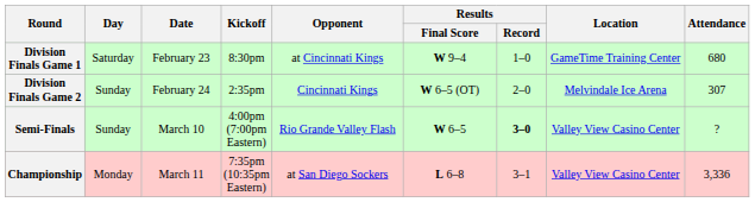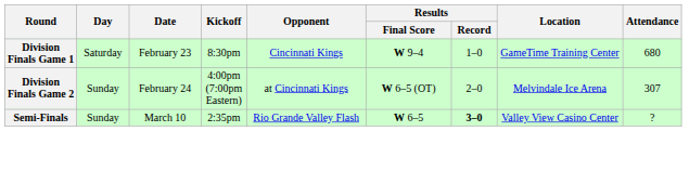 <table class="wikitable">
 <tr>
 <th rowspan="2" width="100">Round</th>
 <th rowspan="2" width="70">Day</th>
 <th rowspan="2" width="100">Date</th>
 <th rowspan="2" width="60">Kickoff</th>
 <th rowspan="2" width="170">Opponent</th>
 <th colspan="2" width="180">Results</th>
 <th rowspan="2" width="180">Location</th>
 <th rowspan="2" width="80">Attendance</th>
 </tr>
 <tr>
 <th width="120">Final Score</th>
 <th width="60">Record</th>
 </tr>
 <tr align="center" bgcolor="#CCFFCC">
 <th>Division Finals Game 1</th>
 <td>Saturday</td>
 <td>February 23</td>
 <td>8:30pm</td>
-<td>at <a href='#'>Cincinnati Kings</a></td>
+<td><a href='#'>Cincinnati Kings</a></td>
 <td><strong>W</strong> 9–4</td>
 <td>1–0</td>
 <td><a href='#'>GameTime Training Center</a></td>
 <td>680</td>
 </tr>
 <tr align="center" bgcolor="#CCFFCC">
 <th>Division Finals Game 2</th>
 <td>Sunday</td>
 <td>February 24</td>
-<td>2:35pm</td>
-<td><a href='#'>Cincinnati Kings</a></td>
+<td>4:00pm<br>(7:00pm Eastern)</td>
+<td>at <a href='#'>Cincinnati Kings</a></td>
 <td><strong>W</strong> 6–5 (OT)</td>
 <td>2–0</td>
 <td><a href='#'>Melvindale Ice Arena</a></td>
 <td>307</td>
 </tr>
 <tr align="center" bgcolor="#CCFFCC">
 <th>Semi-Finals</th>
 <td>Sunday</td>
 <td>March 10</td>
-<td>4:00pm<br>(7:00pm Eastern)</td>
+<td>2:35pm</td>
 <td><a href='#'>Rio Grande Valley Flash</a></td>
 <td><strong>W</strong> 6–5</td>
 <td><strong>3–0</strong></td>
 <td><a href='#'>Valley View Casino Center</a></td>
 <td>?</td>
 </tr>
-<tr align="center" bgcolor="#FFCCCC">
-<th>Championship</th>
-<td>Monday</td>
-<td>March 11</td>
-<td>7:35pm<br>(10:35pm Eastern)</td>
-<td>at <a href='#'>San Diego Sockers</a></td>
-<td><strong>L</strong> 6–8</td>
-<td>3–1</td>
-<td><a href='#'>Valley View Casino Center</a></td>
-<td>3,336</td>
-</tr>
 </table>
